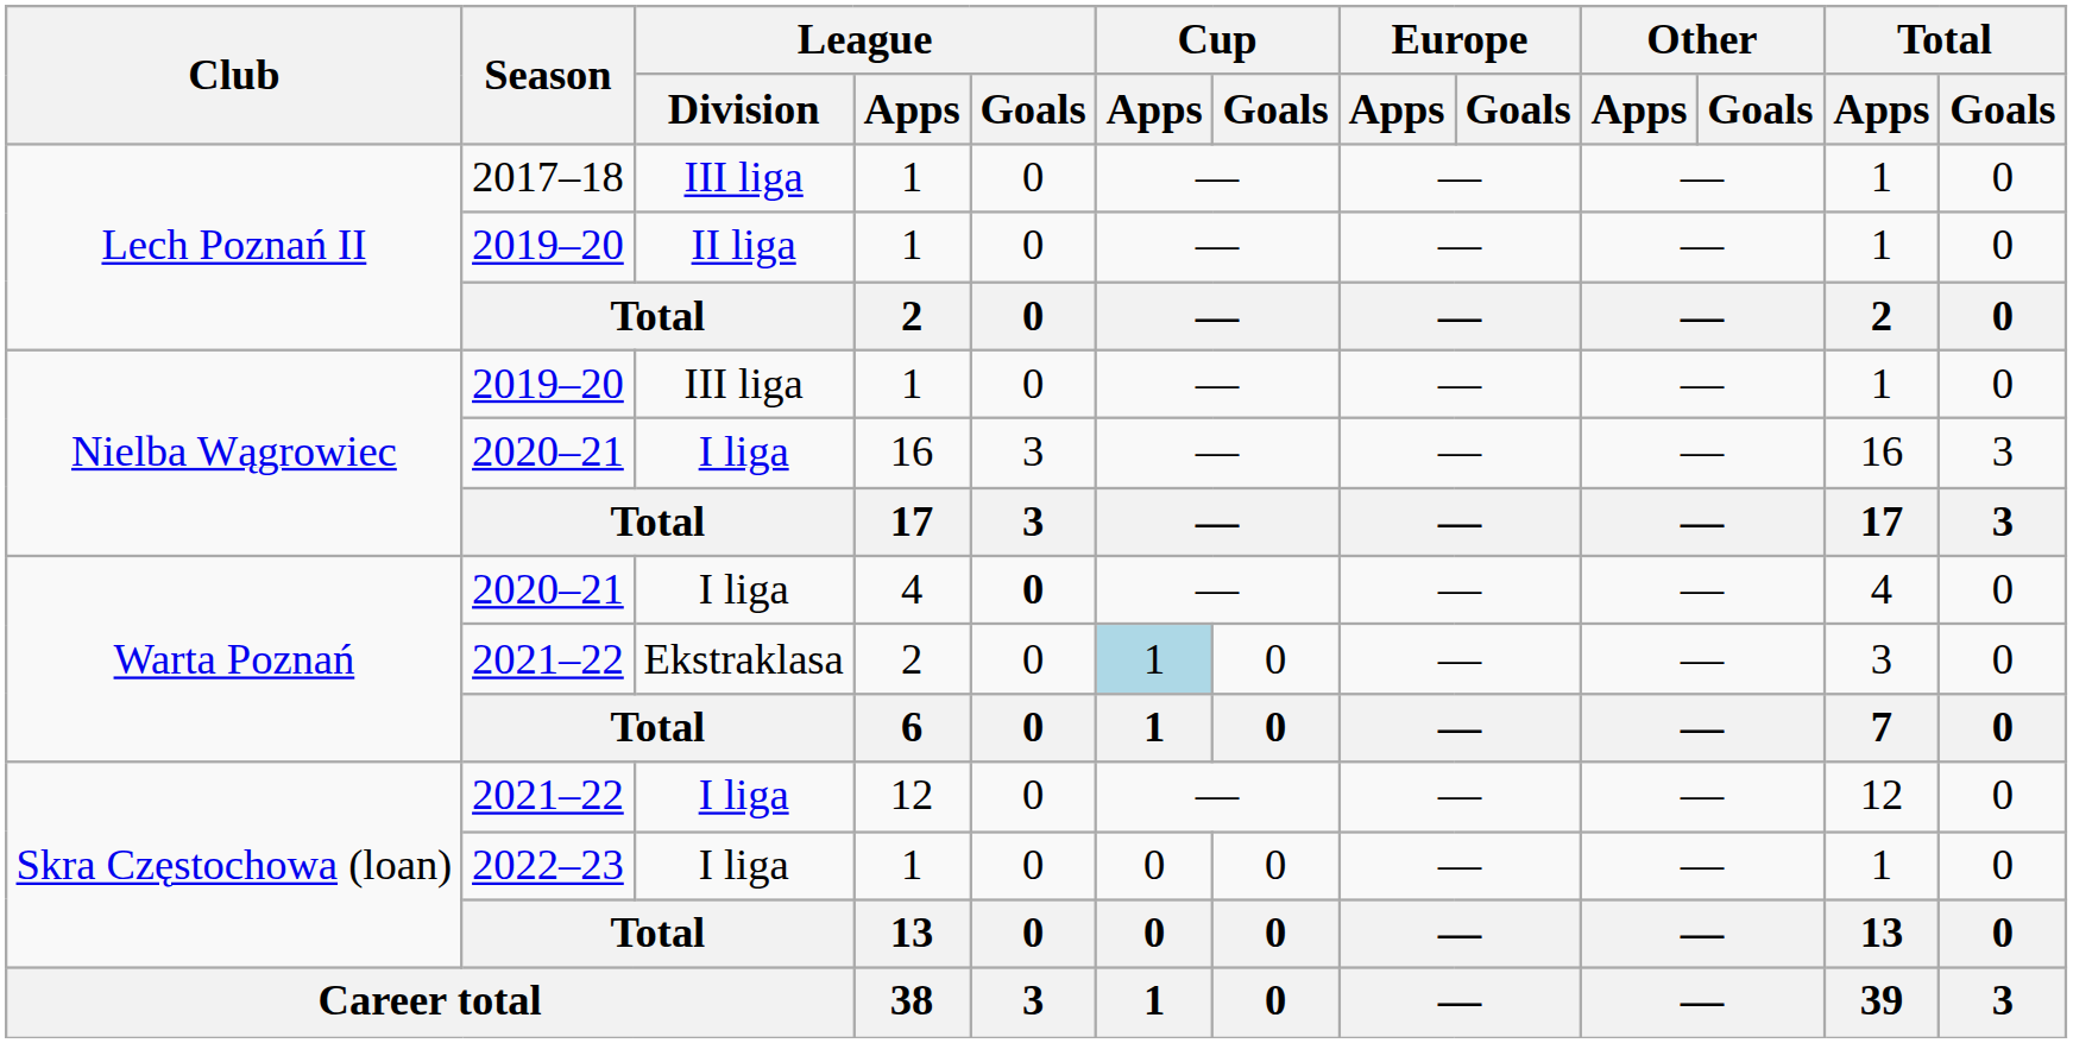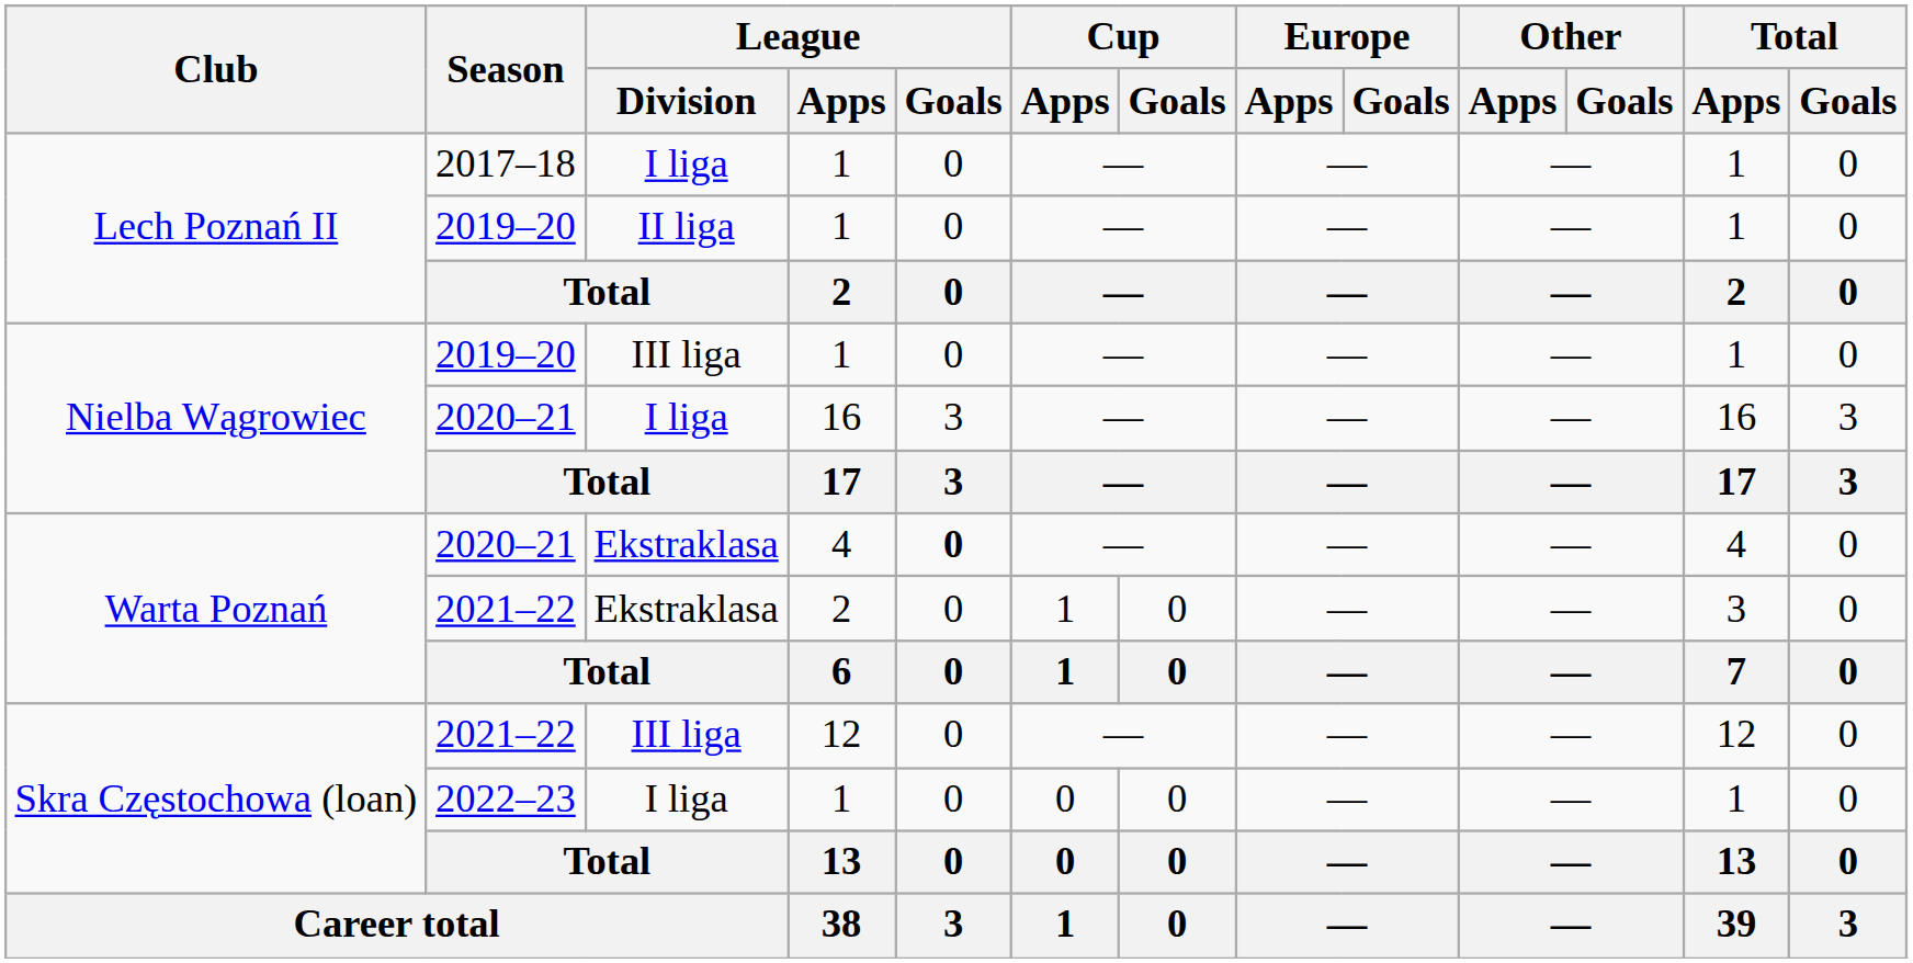 <table class=wikitable style="text-align: center">
 <tr>
 <th rowspan=2>Club</th>
 <th rowspan=2>Season</th>
 <th colspan=3>League</th>
 <th colspan=2>Cup</th>
 <th colspan=2>Europe</th>
 <th colspan=2>Other</th>
 <th colspan=2>Total</th>
 </tr>
 <tr>
 <th>Division</th>
 <th>Apps</th>
 <th>Goals</th>
 <th>Apps</th>
 <th>Goals</th>
 <th>Apps</th>
 <th>Goals</th>
 <th>Apps</th>
 <th>Goals</th>
 <th>Apps</th>
 <th>Goals</th>
 </tr>
 <tr>
 <td rowspan=3><a href='#'>Lech Poznań II</a></td>
 <td>2017–18</td>
-<td><a href='#'>III liga</a></td>
+<td><a href='#'>I liga</a></td>
 <td>1</td>
 <td>0</td>
 <td colspan="2">—</td>
 <td colspan="2">—</td>
 <td colspan="2">—</td>
 <td>1</td>
 <td>0</td>
 </tr>
 <tr>
 <td><a href='#'>2019–20</a></td>
 <td><a href='#'>II liga</a></td>
 <td>1</td>
 <td>0</td>
 <td colspan="2">—</td>
 <td colspan="2">—</td>
 <td colspan="2">—</td>
 <td>1</td>
 <td>0</td>
 </tr>
 <tr>
 <th colspan=2>Total</th>
 <th>2</th>
 <th>0</th>
 <th colspan="2">—</th>
 <th colspan="2">—</th>
 <th colspan="2">—</th>
 <th>2</th>
 <th>0</th>
 </tr>
 <tr>
 <td rowspan=3><a href='#'>Nielba Wągrowiec</a></td>
 <td><a href='#'>2019–20</a></td>
 <td>III liga</td>
 <td>1</td>
 <td>0</td>
 <td colspan="2">—</td>
 <td colspan="2">—</td>
 <td colspan="2">—</td>
 <td>1</td>
 <td>0</td>
 </tr>
 <tr>
 <td><a href='#'>2020–21</a></td>
 <td><a href='#'>I liga</a></td>
 <td>16</td>
 <td>3</td>
 <td colspan="2">—</td>
 <td colspan="2">—</td>
 <td colspan="2">—</td>
 <td>16</td>
 <td>3</td>
 </tr>
 <tr>
 <th colspan=2>Total</th>
 <th>17</th>
 <th>3</th>
 <th colspan="2">—</th>
 <th colspan="2">—</th>
 <th colspan="2">—</th>
 <th>17</th>
 <th>3</th>
 </tr>
 <tr>
 <td rowspan=3><a href='#'>Warta Poznań</a></td>
 <td><a href='#'>2020–21</a></td>
-<td>I liga</td>
+<td><a href='#'>Ekstraklasa</a></td>
 <td>4</td>
 <td><strong>0</strong></td>
 <td colspan="2">—</td>
 <td colspan="2">—</td>
 <td colspan="2">—</td>
 <td>4</td>
 <td>0</td>
 </tr>
 <tr>
 <td><a href='#'>2021–22</a></td>
 <td>Ekstraklasa</td>
 <td>2</td>
 <td>0</td>
-<td style="background: lightblue;">1</td>
+<td>1</td>
 <td>0</td>
 <td colspan="2">—</td>
 <td colspan="2">—</td>
 <td>3</td>
 <td>0</td>
 </tr>
 <tr>
 <th colspan=2>Total</th>
 <th>6</th>
 <th>0</th>
 <th>1</th>
 <th>0</th>
 <th colspan="2">—</th>
 <th colspan="2">—</th>
 <th>7</th>
 <th>0</th>
 </tr>
 <tr>
 <td rowspan=3><a href='#'>Skra Częstochowa</a> (loan)</td>
 <td><a href='#'>2021–22</a></td>
-<td><a href='#'>I liga</a></td>
+<td><a href='#'>III liga</a></td>
 <td>12</td>
 <td>0</td>
 <td colspan="2">—</td>
 <td colspan="2">—</td>
 <td colspan="2">—</td>
 <td>12</td>
 <td>0</td>
 </tr>
 <tr>
 <td><a href='#'>2022–23</a></td>
 <td>I liga</td>
 <td>1</td>
 <td>0</td>
 <td>0</td>
 <td>0</td>
 <td colspan="2">—</td>
 <td colspan="2">—</td>
 <td>1</td>
 <td>0</td>
 </tr>
 <tr>
 <th colspan=2>Total</th>
 <th>13</th>
 <th>0</th>
 <th>0</th>
 <th>0</th>
 <th colspan="2">—</th>
 <th colspan="2">—</th>
 <th>13</th>
 <th>0</th>
 </tr>
 <tr>
 <th colspan=3>Career total</th>
 <th>38</th>
 <th>3</th>
 <th>1</th>
 <th>0</th>
 <th colspan="2">—</th>
 <th colspan="2">—</th>
 <th>39</th>
 <th>3</th>
 </tr>
 </table>
